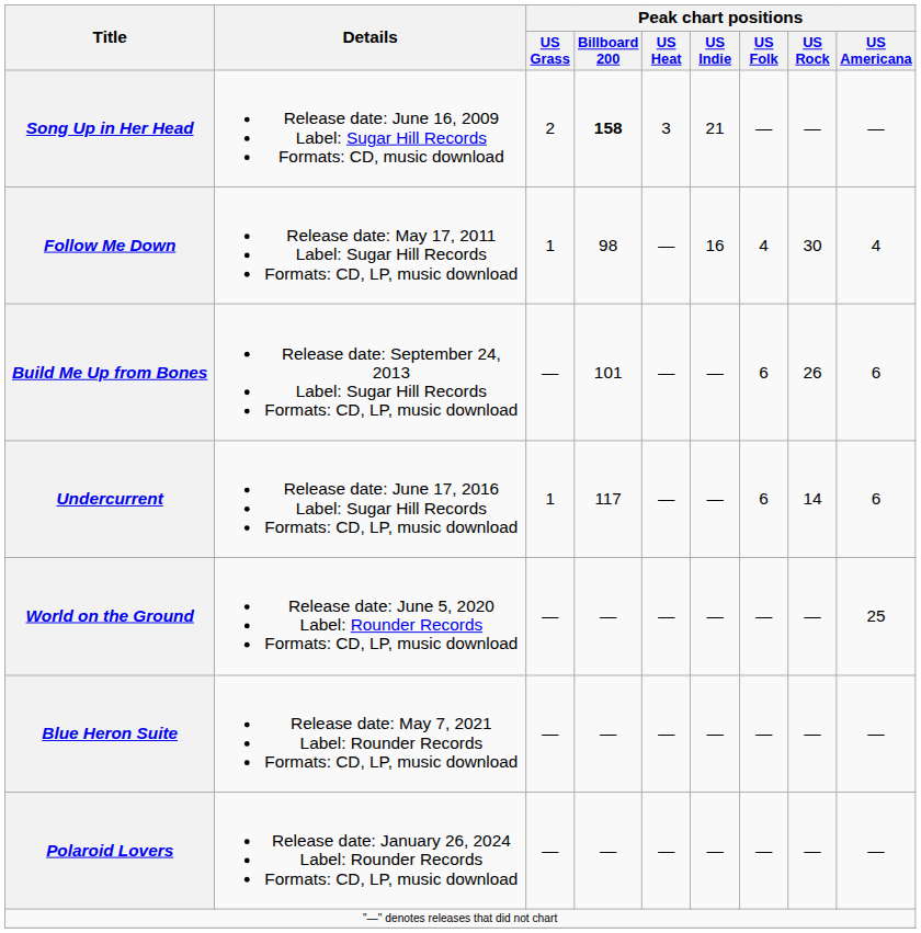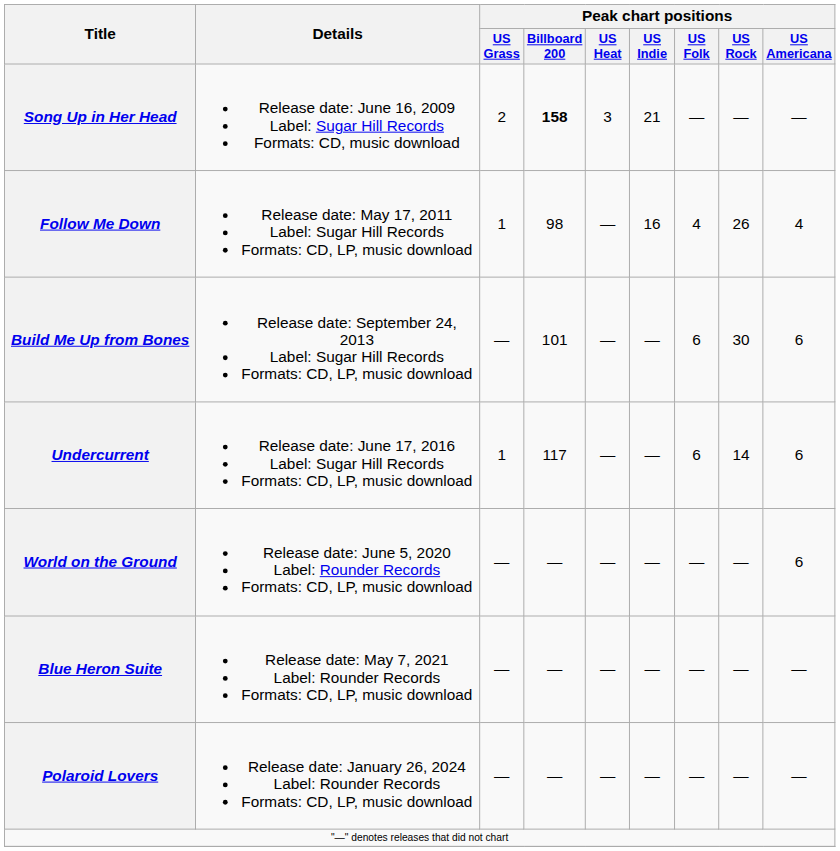 <table class="wikitable plainrowheaders" style="text-align:center;">
 <tr>
 <th rowspan="2" style="width:12em;">Title</th>
 <th rowspan="2" style="width:18em;">Details</th>
 <th colspan="7">Peak chart positions</th>
 </tr>
 <tr style="font-size:smaller;">
 <th width="40"><a href='#'>US Grass</a><br></th>
 <th width="40"><a href='#'>Billboard 200</a><br></th>
 <th width="40"><a href='#'>US<br>Heat</a><br></th>
 <th width="40"><a href='#'>US Indie</a><br></th>
 <th width="40"><a href='#'>US<br>Folk</a><br></th>
 <th width="40"><a href='#'>US Rock</a><br></th>
 <th width="40"><a href='#'>US Americana</a><br></th>
 </tr>
 <tr>
 <th scope="row"><em><a href='#'>Song Up in Her Head</a></em></th>
 <td><br><ul><li>Release date: June 16, 2009</li><li>Label: <a href='#'>Sugar Hill Records</a></li><li>Formats: CD, music download</li></ul></td>
 <td>2</td>
 <td><strong>158</strong></td>
 <td>3</td>
 <td>21</td>
 <td>—</td>
 <td>—</td>
 <td>—</td>
 </tr>
 <tr>
 <th scope="row"><em><a href='#'>Follow Me Down</a></em></th>
 <td><br><ul><li>Release date: May 17, 2011</li><li>Label: Sugar Hill Records</li><li>Formats: CD, LP, music download</li></ul></td>
 <td>1</td>
 <td>98</td>
 <td>—</td>
 <td>16</td>
 <td>4</td>
-<td>30</td>
+<td>26</td>
 <td>4</td>
 </tr>
 <tr>
 <th scope="row"><em><a href='#'>Build Me Up from Bones</a></em></th>
 <td><br><ul><li>Release date: September 24, 2013</li><li>Label: Sugar Hill Records</li><li>Formats: CD, LP, music download</li></ul></td>
 <td>—</td>
 <td>101</td>
 <td>—</td>
 <td>—</td>
 <td>6</td>
-<td>26</td>
+<td>30</td>
 <td>6</td>
 </tr>
 <tr>
 <th scope="row"><em><a href='#'>Undercurrent</a></em></th>
 <td><br><ul><li>Release date: June 17, 2016</li><li>Label: Sugar Hill Records</li><li>Formats: CD, LP, music download</li></ul></td>
 <td>1</td>
 <td>117</td>
 <td>—</td>
 <td>—</td>
 <td>6</td>
 <td>14</td>
 <td>6</td>
 </tr>
 <tr>
 <th scope="row"><em><a href='#'>World on the Ground</a></em></th>
 <td><br><ul><li>Release date: June 5, 2020</li><li>Label: <a href='#'>Rounder Records</a></li><li>Formats: CD, LP, music download</li></ul></td>
 <td>—</td>
 <td>—</td>
 <td>—</td>
 <td>—</td>
 <td>—</td>
 <td>—</td>
-<td>25</td>
+<td>6</td>
 </tr>
 <tr>
 <th scope="row"><em><a href='#'>Blue Heron Suite</a></em></th>
 <td><br><ul><li>Release date: May 7, 2021</li><li>Label: Rounder Records</li><li>Formats: CD, LP, music download</li></ul></td>
 <td>—</td>
 <td>—</td>
 <td>—</td>
 <td>—</td>
 <td>—</td>
 <td>—</td>
 <td>—</td>
 </tr>
 <tr>
 <th scope="row"><em><a href='#'>Polaroid Lovers</a></em></th>
 <td><br><ul><li>Release date: January 26, 2024</li><li>Label: Rounder Records</li><li>Formats: CD, LP, music download</li></ul></td>
 <td>—</td>
 <td>—</td>
 <td>—</td>
 <td>—</td>
 <td>—</td>
 <td>—</td>
 <td>—</td>
 </tr>
 <tr>
 <td colspan="9" style="font-size:8pt">"—" denotes releases that did not chart</td>
 </tr>
 <tr>
 </tr>
 </table>
